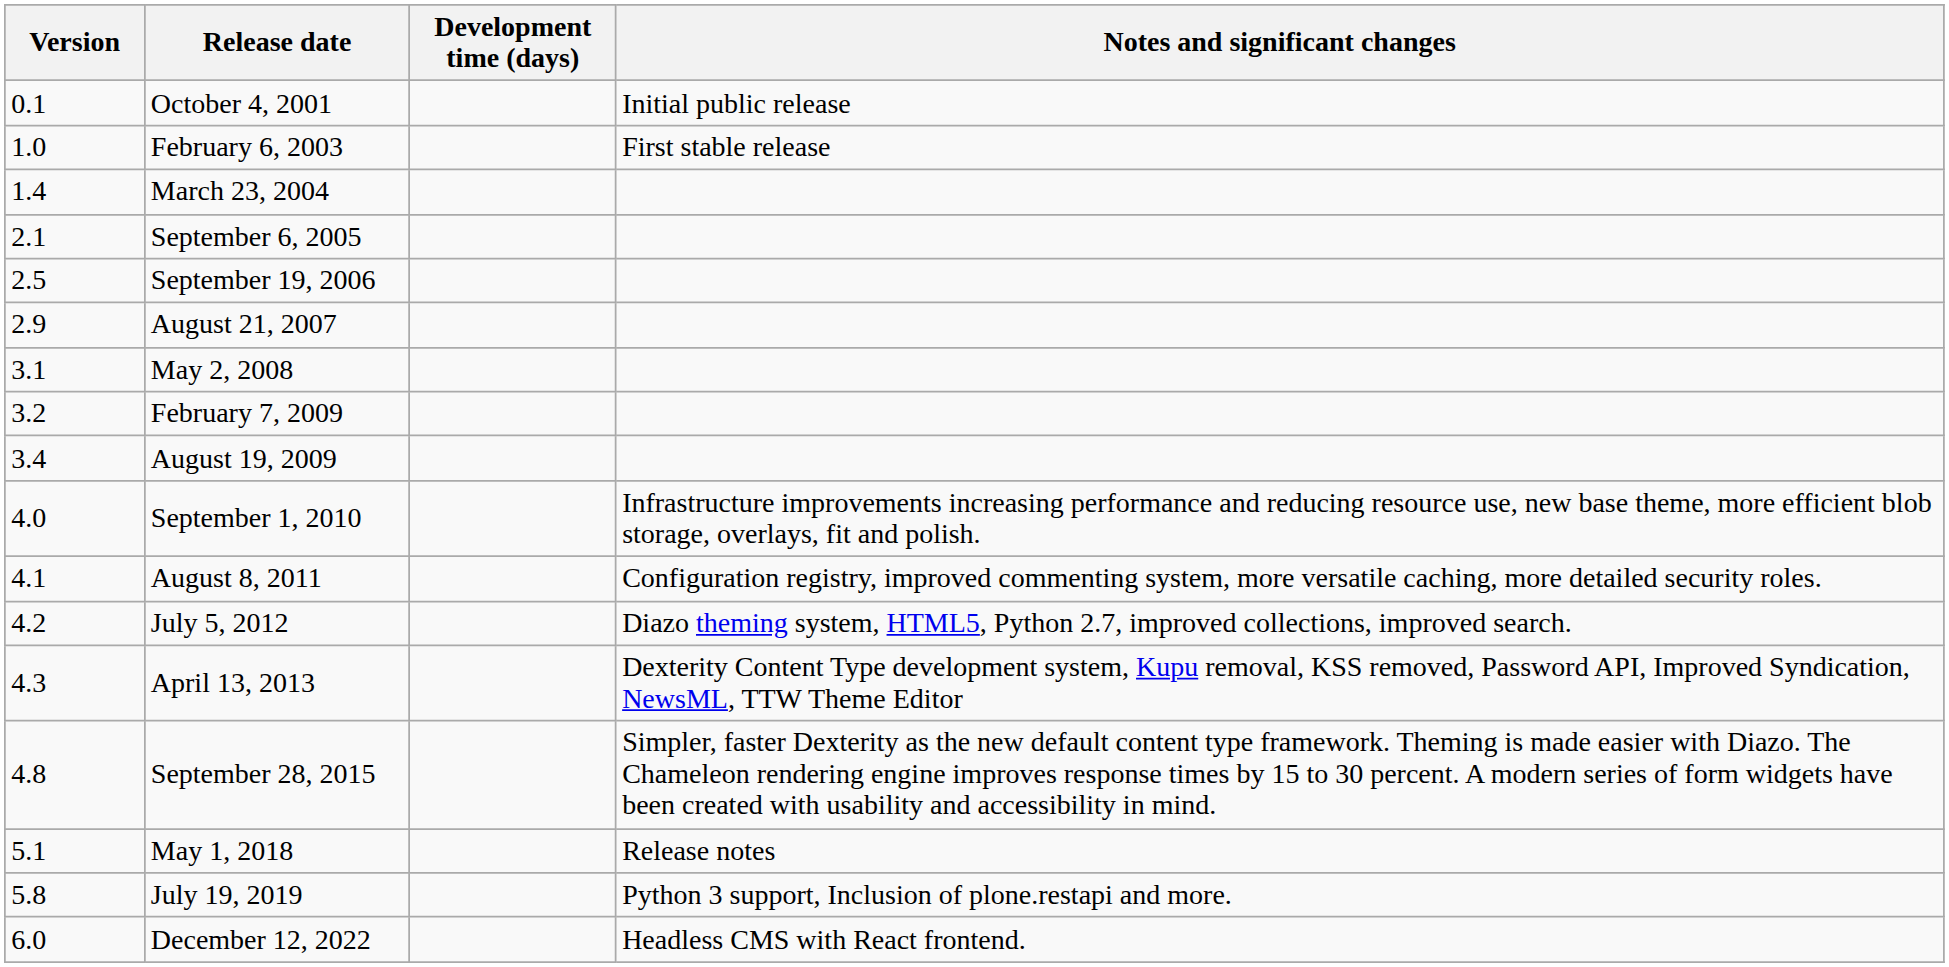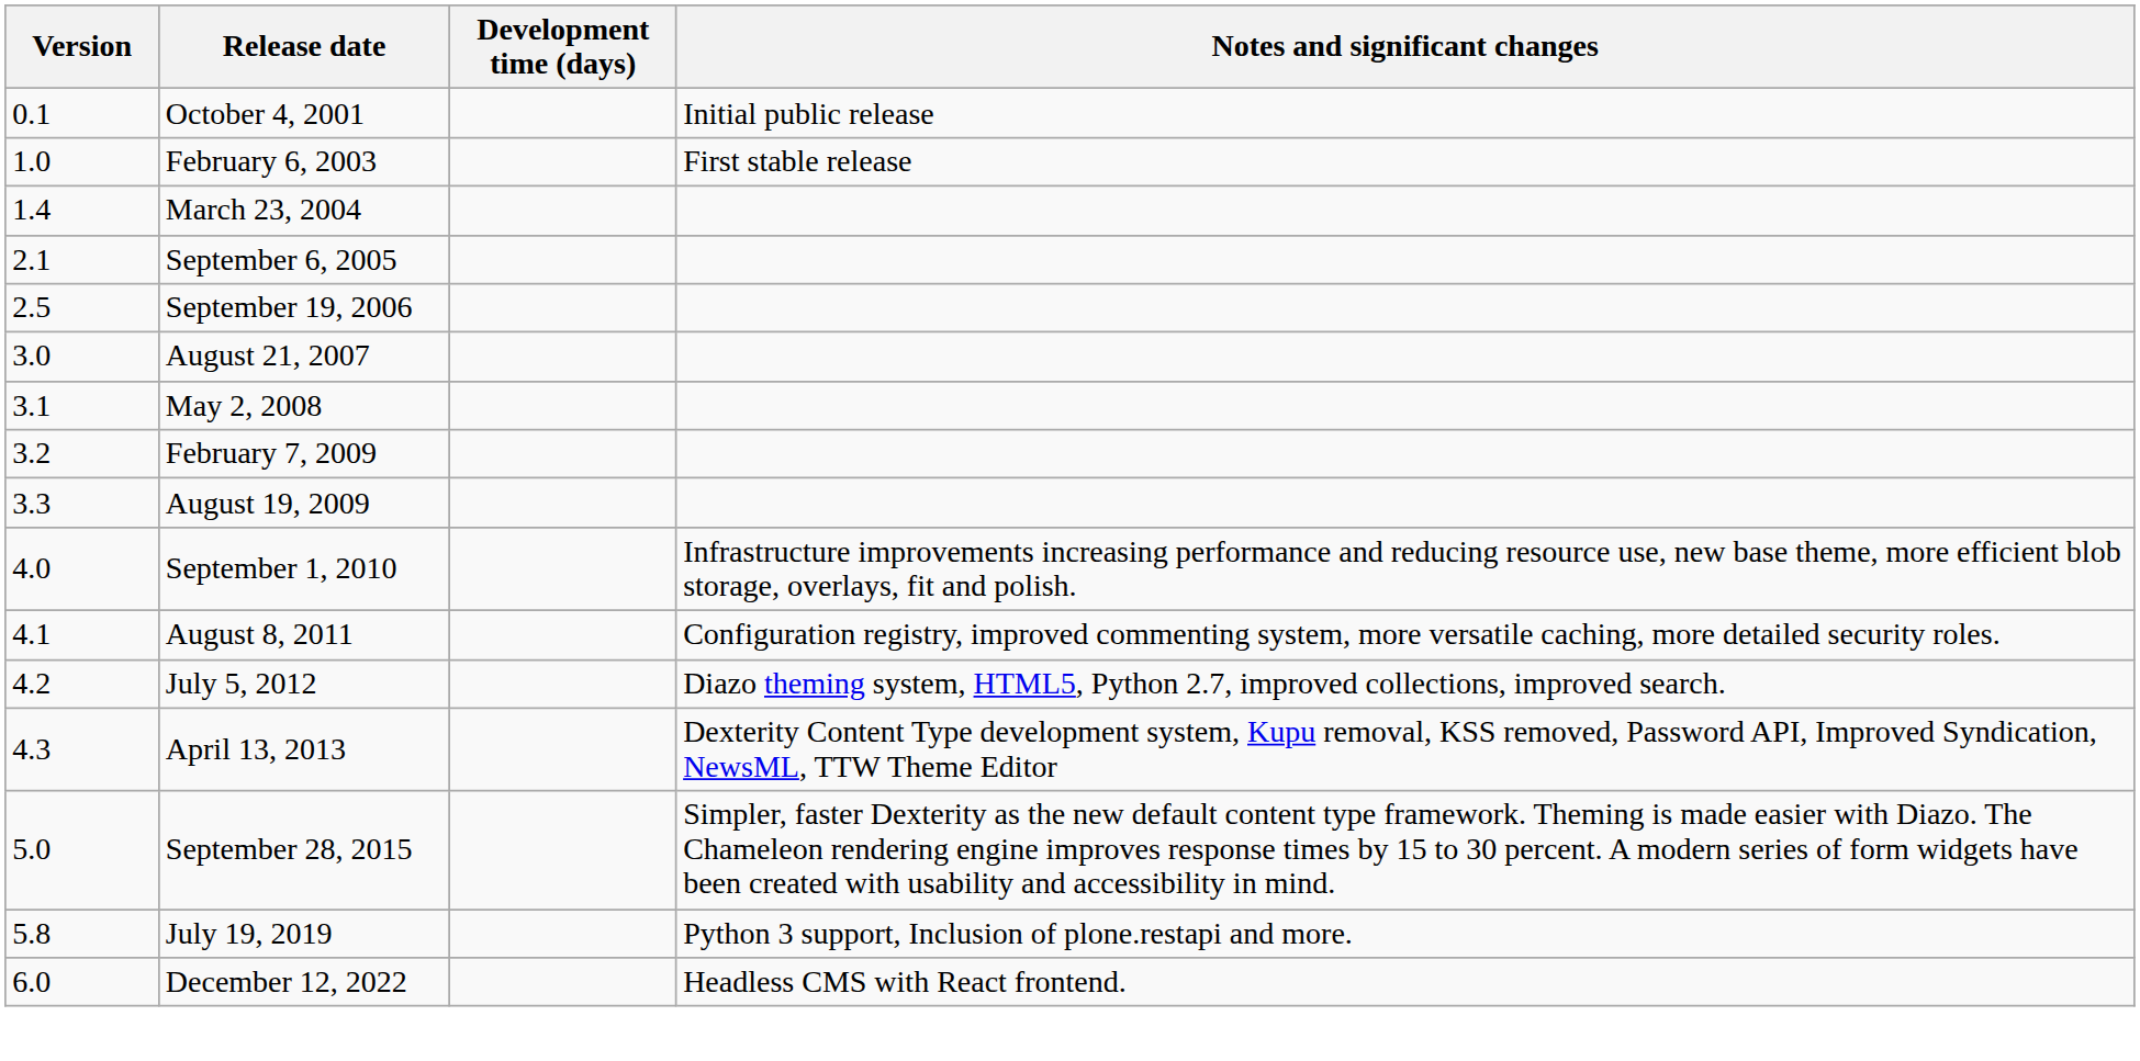 <table class="wikitable sortable" style="width: 70%">
 <tr>
 <th style="width: 5%">Version</th>
 <th data-sort-type="date" style="width: 10%">Release date</th>
 <th style="width: 5%">Development time (days) </th>
 <th style="width: 50%" class="unsortable">Notes and significant changes</th>
 </tr>
 <tr>
 <td>0.1</td>
 <td>October 4, 2001</td>
 <td></td>
 <td>Initial public release</td>
 </tr>
 <tr>
 <td>1.0</td>
 <td>February 6, 2003</td>
 <td style="text-align: center"></td>
 <td>First stable release</td>
 </tr>
 <tr>
 <td>1.4</td>
 <td>March 23, 2004</td>
 <td style="text-align: center"></td>
 <td></td>
 </tr>
 <tr>
 <td>2.1</td>
 <td>September 6, 2005</td>
 <td style="text-align: center"></td>
 <td></td>
 </tr>
 <tr>
 <td>2.5</td>
 <td>September 19, 2006</td>
 <td style="text-align: center"></td>
 <td></td>
 </tr>
 <tr>
-<td>2.9</td>
+<td>3.0</td>
 <td>August 21, 2007</td>
 <td style="text-align: center"></td>
 <td></td>
 </tr>
 <tr>
 <td>3.1</td>
 <td>May 2, 2008</td>
 <td style="text-align: center"></td>
 <td></td>
 </tr>
 <tr>
 <td>3.2</td>
 <td>February 7, 2009</td>
 <td style="text-align: center"></td>
 <td></td>
 </tr>
 <tr>
-<td>3.4</td>
+<td>3.3</td>
 <td>August 19, 2009</td>
 <td style="text-align: center"></td>
 <td></td>
 </tr>
 <tr>
 <td>4.0</td>
 <td>September 1, 2010</td>
 <td style="text-align: center"></td>
 <td>Infrastructure improvements increasing performance and reducing resource use, new base theme, more efficient blob storage, overlays, fit and polish.</td>
 </tr>
 <tr>
 <td>4.1</td>
 <td>August 8, 2011</td>
 <td style="text-align: center"></td>
 <td>Configuration registry, improved commenting system, more versatile caching, more detailed security roles.</td>
 </tr>
 <tr>
 <td>4.2</td>
 <td>July 5, 2012</td>
 <td style="text-align: center"></td>
 <td>Diazo <a href='#'>theming</a> system, <a href='#'>HTML5</a>, Python 2.7, improved collections, improved search.</td>
 </tr>
 <tr>
 <td>4.3</td>
 <td>April 13, 2013</td>
 <td style="text-align: center"></td>
 <td>Dexterity Content Type development system, <a href='#'>Kupu</a> removal, KSS removed, Password API, Improved Syndication, <a href='#'>NewsML</a>, TTW Theme Editor</td>
 </tr>
 <tr>
-<td>4.8</td>
+<td>5.0</td>
 <td>September 28, 2015</td>
 <td style="text-align: center"></td>
 <td>Simpler, faster Dexterity as the new default content type framework. Theming is made easier with Diazo. The Chameleon rendering engine improves response times by 15 to 30 percent. A modern series of form widgets have been created with usability and accessibility in mind.</td>
-</tr>
-<tr>
-<td>5.1</td>
-<td>May 1, 2018</td>
-<td style="text-align: center"></td>
-<td>Release notes</td>
 </tr>
 <tr>
 <td>5.8</td>
 <td>July 19, 2019</td>
 <td style="text-align: center"></td>
 <td>Python 3 support, Inclusion of plone.restapi and more.</td>
 </tr>
 <tr>
 <td>6.0</td>
 <td>December 12, 2022</td>
 <td style="text-align: center"></td>
 <td>Headless CMS with React frontend.</td>
 </tr>
 </table>
